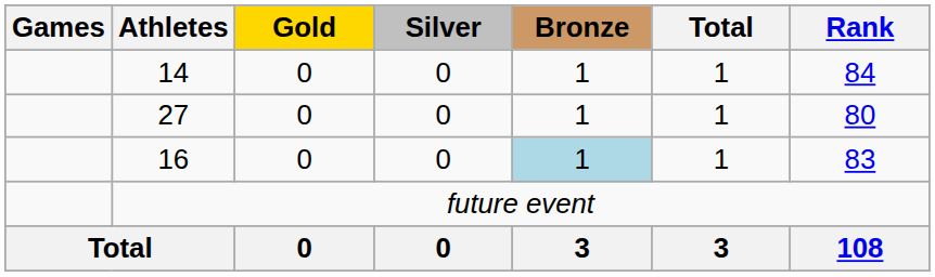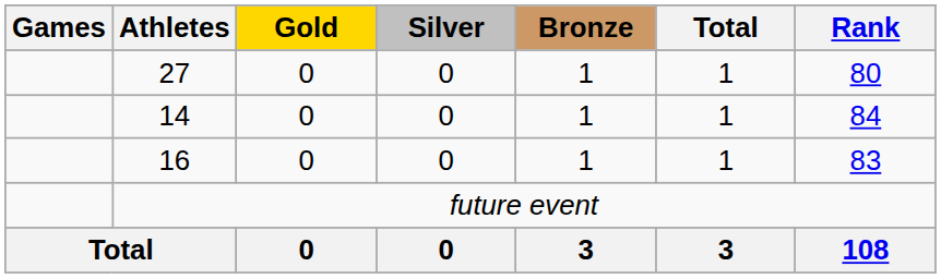 <table class="wikitable" style="text-align:center; font-size:90%;">
 <tr>
 <th>Games</th>
 <th>Athletes</th>
 <td style="background:gold; width:4.5em; font-weight:bold;">Gold</td>
 <td style="background:silver; width:4.5em; font-weight:bold;">Silver</td>
 <td style="background:#cc9966; width:4.5em; font-weight:bold;">Bronze</td>
 <th style="width:4.5em; font-weight:bold;">Total</th>
 <th style="width:4.5em; font-weight:bold;"><a href='#'>Rank</a></th>
 </tr>
 <tr>
 <td align=left></td>
+<td>27</td>
+<td>0</td>
+<td>0</td>
+<td>1</td>
+<td>1</td>
+<td><a href='#'>80</a></td>
+</tr>
+<tr>
+<td align=left></td>
 <td>14</td>
 <td>0</td>
 <td>0</td>
 <td>1</td>
 <td>1</td>
 <td><a href='#'>84</a></td>
 </tr>
 <tr>
 <td align=left></td>
-<td>27</td>
+<td>16</td>
 <td>0</td>
 <td>0</td>
 <td>1</td>
-<td>1</td>
-<td><a href='#'>80</a></td>
-</tr>
-<tr>
-<td align=left></td>
-<td>16</td>
-<td>0</td>
-<td>0</td>
-<td style="background: lightblue;">1</td>
 <td>1</td>
 <td><a href='#'>83</a></td>
 </tr>
 <tr>
 <td align=left></td>
 <td align="center" colspan="6"><em>future event</em></td>
 </tr>
 <tr>
 <th colspan=2>Total</th>
 <th>0</th>
 <th>0</th>
 <th>3</th>
 <th>3</th>
 <th><a href='#'>108</a></th>
 </tr>
 </table>
